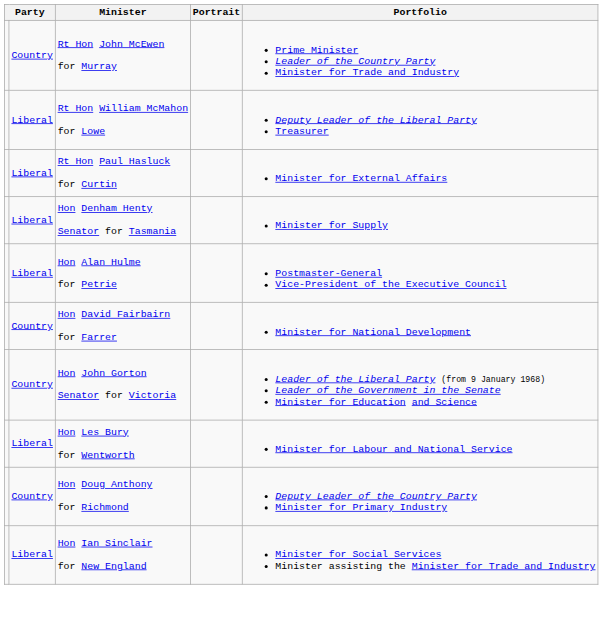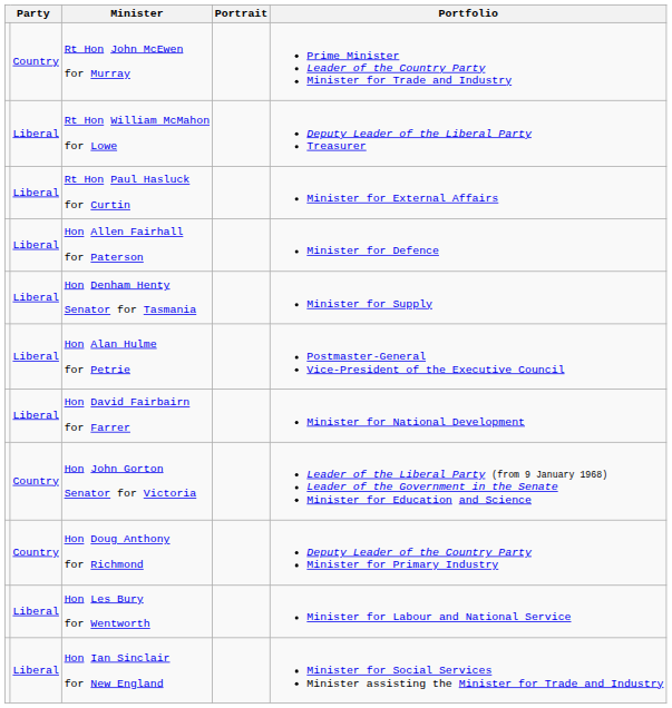 <table class="wikitable sortable">
 <tr>
 <th colspan="2">Party</th>
 <th>Minister</th>
 <th>Portrait</th>
 <th>Portfolio</th>
 </tr>
 <tr>
 <td></td>
 <td><a href='#'>Country</a></td>
 <td><a href='#'>Rt Hon</a> <a href='#'>John McEwen</a> <br><br> for <a href='#'>Murray</a> <br></td>
 <td></td>
 <td><br><ul><li><a href='#'>Prime Minister</a></li><li><em><a href='#'>Leader of the Country Party</a></em></li><li><a href='#'>Minister for Trade and Industry</a></li></ul></td>
 </tr>
 <tr>
 <td></td>
 <td><a href='#'>Liberal</a></td>
 <td><a href='#'>Rt Hon</a> <a href='#'>William McMahon</a> <br><br> for <a href='#'>Lowe</a> <br></td>
 <td></td>
 <td><br><ul><li><em><a href='#'>Deputy Leader of the Liberal Party</a></em></li><li><a href='#'>Treasurer</a></li></ul></td>
 </tr>
 <tr>
 <td></td>
 <td><a href='#'>Liberal</a></td>
 <td><a href='#'>Rt Hon</a> <a href='#'>Paul Hasluck</a> <br><br> for <a href='#'>Curtin</a> <br></td>
 <td></td>
 <td><br><ul><li><a href='#'>Minister for External Affairs</a></li></ul></td>
 </tr>
 <tr>
 <td></td>
 <td><a href='#'>Liberal</a></td>
+<td><a href='#'>Hon</a> <a href='#'>Allen Fairhall</a> <br><br> for <a href='#'>Paterson</a> <br></td>
+<td></td>
+<td><br><ul><li><a href='#'>Minister for Defence</a></li></ul></td>
+</tr>
+<tr>
+<td></td>
+<td><a href='#'>Liberal</a></td>
 <td><a href='#'>Hon</a> <a href='#'>Denham Henty</a> <br><br><a href='#'>Senator</a> for <a href='#'>Tasmania</a> <br></td>
 <td></td>
 <td><br><ul><li><a href='#'>Minister for Supply</a></li></ul></td>
 </tr>
 <tr>
 <td></td>
 <td><a href='#'>Liberal</a></td>
 <td><a href='#'>Hon</a> <a href='#'>Alan Hulme</a> <br><br> for <a href='#'>Petrie</a> <br></td>
 <td></td>
 <td><br><ul><li><a href='#'>Postmaster-General</a></li><li><a href='#'>Vice-President of the Executive Council</a></li></ul></td>
 </tr>
 <tr>
 <td></td>
-<td><a href='#'>Country</a></td>
+<td><a href='#'>Liberal</a></td>
 <td><a href='#'>Hon</a> <a href='#'>David Fairbairn</a>  <br><br> for <a href='#'>Farrer</a> <br></td>
 <td></td>
 <td><br><ul><li><a href='#'>Minister for National Development</a></li></ul></td>
 </tr>
 <tr>
 <td></td>
 <td><a href='#'>Country</a></td>
 <td><a href='#'>Hon</a> <a href='#'>John Gorton</a> <br><br><a href='#'>Senator</a> for <a href='#'>Victoria</a> <br></td>
 <td></td>
 <td><br><ul><li><em><a href='#'>Leader of the Liberal Party</a></em> <small>(from 9 January 1968)</small></li><li><em><a href='#'>Leader of the Government in the Senate</a></em></li><li><a href='#'>Minister for Education</a> <a href='#'>and Science</a></li></ul></td>
 </tr>
 <tr>
 <td></td>
+<td><a href='#'>Country</a></td>
+<td><a href='#'>Hon</a> <a href='#'>Doug Anthony</a> <br><br> for <a href='#'>Richmond</a> <br></td>
+<td></td>
+<td><br><ul><li><em><a href='#'>Deputy Leader of the Country Party</a></em></li><li><a href='#'>Minister for Primary Industry</a></li></ul></td>
+</tr>
+<tr>
+<td></td>
 <td><a href='#'>Liberal</a></td>
 <td><a href='#'>Hon</a> <a href='#'>Les Bury</a> <br><br> for <a href='#'>Wentworth</a> <br></td>
 <td></td>
 <td><br><ul><li><a href='#'>Minister for Labour and National Service</a></li></ul></td>
-</tr>
-<tr>
-<td></td>
-<td><a href='#'>Country</a></td>
-<td><a href='#'>Hon</a> <a href='#'>Doug Anthony</a> <br><br> for <a href='#'>Richmond</a> <br></td>
-<td></td>
-<td><br><ul><li><em><a href='#'>Deputy Leader of the Country Party</a></em></li><li><a href='#'>Minister for Primary Industry</a></li></ul></td>
 </tr>
 <tr>
 <td></td>
 <td><a href='#'>Liberal</a></td>
 <td><a href='#'>Hon</a> <a href='#'>Ian Sinclair</a> <br><br> for <a href='#'>New England</a> <br></td>
 <td></td>
 <td><br><ul><li><a href='#'>Minister for Social Services</a></li><li>Minister assisting the <a href='#'>Minister for Trade and Industry</a></li></ul></td>
 </tr>
 </table>
